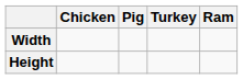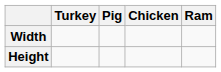 <table class="wikitable" align="right" style="text-align:center;" width=250>
 <tr>
 <th></th>
+<th>Turkey</th>
+<th>Pig</th>
 <th>Chicken</th>
-<th>Pig</th>
-<th>Turkey</th>
 <th>Ram</th>
 </tr>
 <tr>
 <th>Width</th>
 <td></td>
 <td></td>
 <td></td>
 <td></td>
 </tr>
 <tr>
 <th>Height</th>
 <td></td>
 <td></td>
 <td></td>
 <td></td>
 </tr>
 </table>
